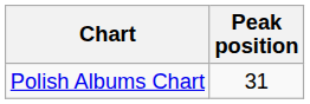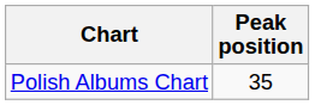 <table class="wikitable sortable">
 <tr>
 <th>Chart</th>
 <th>Peak<br>position</th>
 </tr>
 <tr>
 <td><a href='#'>Polish Albums Chart</a></td>
-<td style="text-align:center;">31</td>
+<td style="text-align:center;">35</td>
 </tr>
 </table>
